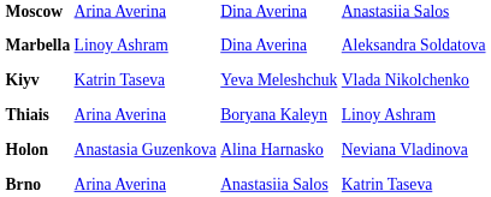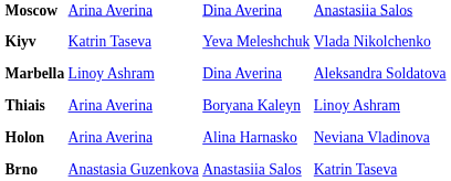 <table>
 <tr>
 <th scope=row style="text-align:left">Moscow</th>
 <td style="height:30px;"> <a href='#'>Arina Averina</a></td>
 <td style="height:30px;"> <a href='#'>Dina Averina</a></td>
 <td style="height:30px;"> <a href='#'>Anastasiia Salos</a></td>
 </tr>
 <tr>
+<th scope=row style="text-align:left">Kiyv</th>
+<td style="height:30px;"> <a href='#'>Katrin Taseva</a></td>
+<td style="height:30px;"> <a href='#'>Yeva Meleshchuk</a></td>
+<td style="height:30px;"> <a href='#'>Vlada Nikolchenko</a></td>
+</tr>
+<tr>
 <th scope=row style="text-align:left">Marbella</th>
 <td style="height:30px;"> <a href='#'>Linoy Ashram</a></td>
 <td style="height:30px;"> <a href='#'>Dina Averina</a></td>
 <td style="height:30px;"> <a href='#'>Aleksandra Soldatova</a></td>
-</tr>
-<tr>
-<th scope=row style="text-align:left">Kiyv</th>
-<td style="height:30px;"> <a href='#'>Katrin Taseva</a></td>
-<td style="height:30px;"> <a href='#'>Yeva Meleshchuk</a></td>
-<td style="height:30px;"> <a href='#'>Vlada Nikolchenko</a></td>
 </tr>
 <tr>
 <th scope=row style="text-align:left">Thiais</th>
 <td style="height:30px;"> <a href='#'>Arina Averina</a></td>
 <td style="height:30px;"> <a href='#'>Boryana Kaleyn</a></td>
 <td style="height:30px;"> <a href='#'>Linoy Ashram</a></td>
 </tr>
 <tr>
 <th scope=row style="text-align:left">Holon</th>
-<td style="height:30px;"> <a href='#'>Anastasia Guzenkova</a></td>
+<td style="height:30px;"> <a href='#'>Arina Averina</a></td>
 <td style="height:30px;"> <a href='#'>Alina Harnasko</a></td>
 <td style="height:30px;"> <a href='#'>Neviana Vladinova</a></td>
 </tr>
 <tr>
 <th scope=row style="text-align:left">Brno</th>
-<td style="height:30px;"> <a href='#'>Arina Averina</a></td>
+<td style="height:30px;"> <a href='#'>Anastasia Guzenkova</a></td>
 <td style="height:30px;"> <a href='#'>Anastasiia Salos</a></td>
 <td style="height:30px;"> <a href='#'>Katrin Taseva</a></td>
 </tr>
 <tr>
 </tr>
 </table>
